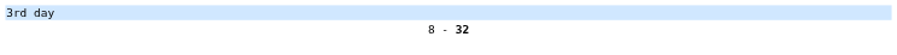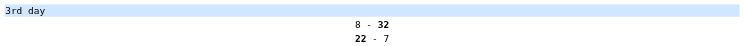 <table width=80%>
 <tr>
 <th width=30%></th>
 <th width=12%></th>
 <th width=30%></th>
 </tr>
 <tr bgcolor=#D0E7FF>
 <td colspan="3">3rd day</td>
 </tr>
 <tr>
 <td align=right></td>
 <td align=center>8 - <strong>32</strong></td>
 <td><strong></strong></td>
 </tr>
 <tr>
+<td align=right><strong></strong></td>
+<td align=center><strong>22</strong> - 7</td>
+<td></td>
+</tr>
+<tr>
 </tr>
 </table>
